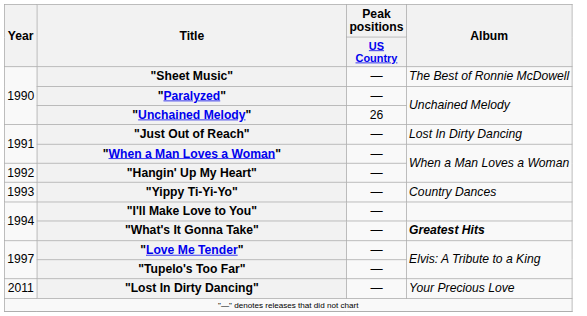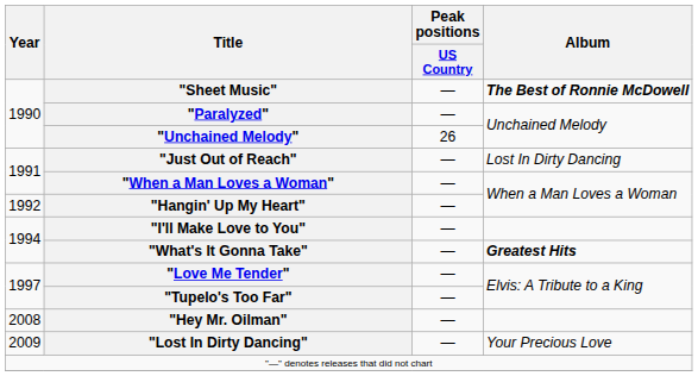 <table class="wikitable plainrowheaders" style=text-align:center;>
 <tr>
 <th scope="col" rowspan="2">Year</th>
 <th scope="col" rowspan="2" style="width:25em;">Title</th>
 <th scope="col">Peak<br>positions</th>
 <th scope="col" rowspan="2">Album</th>
 </tr>
 <tr>
 <th style="width:4em;font-size:90%;"><a href='#'>US Country</a><br></th>
 </tr>
 <tr>
 <td rowspan=3>1990</td>
 <th scope="row">"Sheet Music"</th>
 <td>—</td>
-<td align="left"><em>The Best of Ronnie McDowell</em></td>
+<td align="left"><strong><em>The Best of Ronnie McDowell</em></strong></td>
 </tr>
 <tr>
 <th scope="row">"<a href='#'>Paralyzed</a>"</th>
 <td>—</td>
 <td align="left" rowspan=2><em>Unchained Melody</em></td>
 </tr>
 <tr>
 <th scope="row">"<a href='#'>Unchained Melody</a>"</th>
 <td>26</td>
 </tr>
 <tr>
 <td rowspan=2>1991</td>
 <th scope="row">"Just Out of Reach"</th>
 <td>—</td>
 <td align="left"><em>Lost In Dirty Dancing</em></td>
 </tr>
 <tr>
 <th scope="row">"<a href='#'>When a Man Loves a Woman</a>"</th>
 <td>—</td>
 <td rowspan="2" align="left"><em>When a Man Loves a Woman</em></td>
 </tr>
 <tr>
 <td>1992</td>
 <th scope="row">"Hangin' Up My Heart"</th>
 <td>—</td>
 </tr>
 <tr>
-<td>1993</td>
-<th scope="row">"Yippy Ti-Yi-Yo"</th>
-<td>—</td>
-<td align="left"><em>Country Dances</em></td>
-</tr>
-<tr>
 <td rowspan=2>1994</td>
 <th scope="row">"I'll Make Love to You"</th>
 <td>—</td>
 <td></td>
 </tr>
 <tr>
 <th scope="row">"What's It Gonna Take"</th>
 <td>—</td>
 <td align="left"><strong><em>Greatest Hits</em></strong></td>
 </tr>
 <tr>
 <td rowspan=2>1997</td>
 <th scope="row">"<a href='#'>Love Me Tender</a>" </th>
 <td>—</td>
 <td align="left" rowspan=2><em>Elvis: A Tribute to a King</em></td>
 </tr>
 <tr>
 <th scope="row">"Tupelo's Too Far" </th>
 <td>—</td>
 </tr>
 <tr>
-<td>2011</td>
+<td>2008</td>
+<th scope="row">"Hey Mr. Oilman"</th>
+<td>—</td>
+<td></td>
+</tr>
+<tr>
+<td>2009</td>
 <th scope="row">"Lost In Dirty Dancing"</th>
 <td>—</td>
 <td align="left"><em>Your Precious Love</em></td>
 </tr>
 <tr>
 <td colspan="4" style="font-size:8pt">"—" denotes releases that did not chart</td>
 </tr>
 <tr>
 </tr>
 </table>
